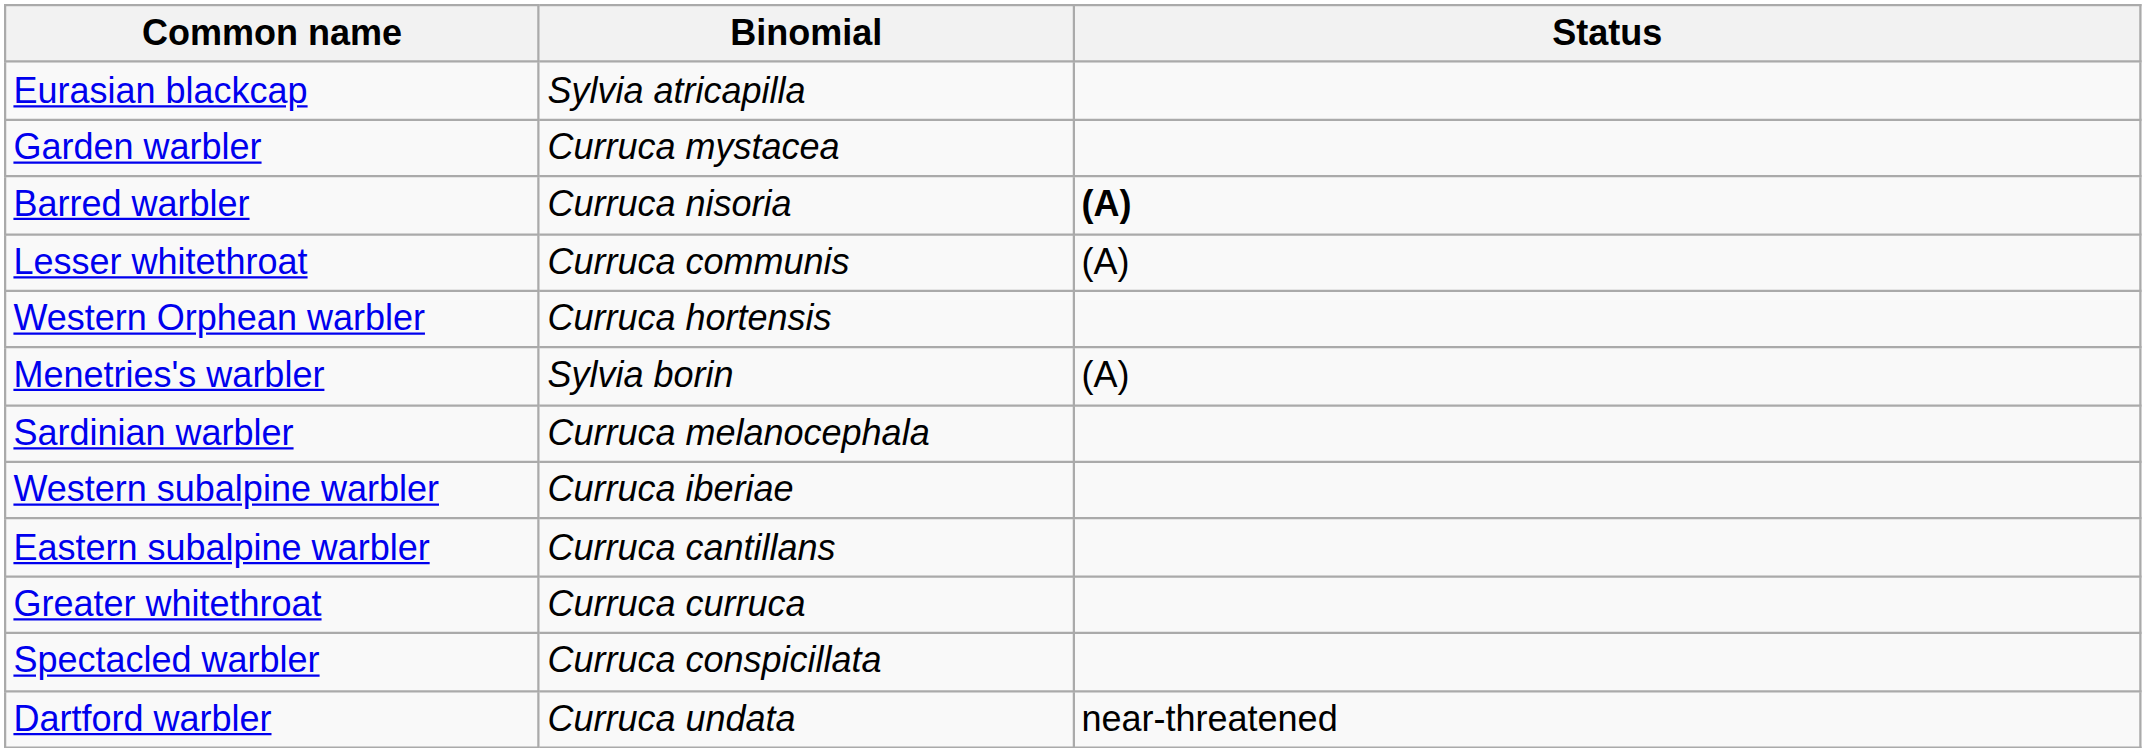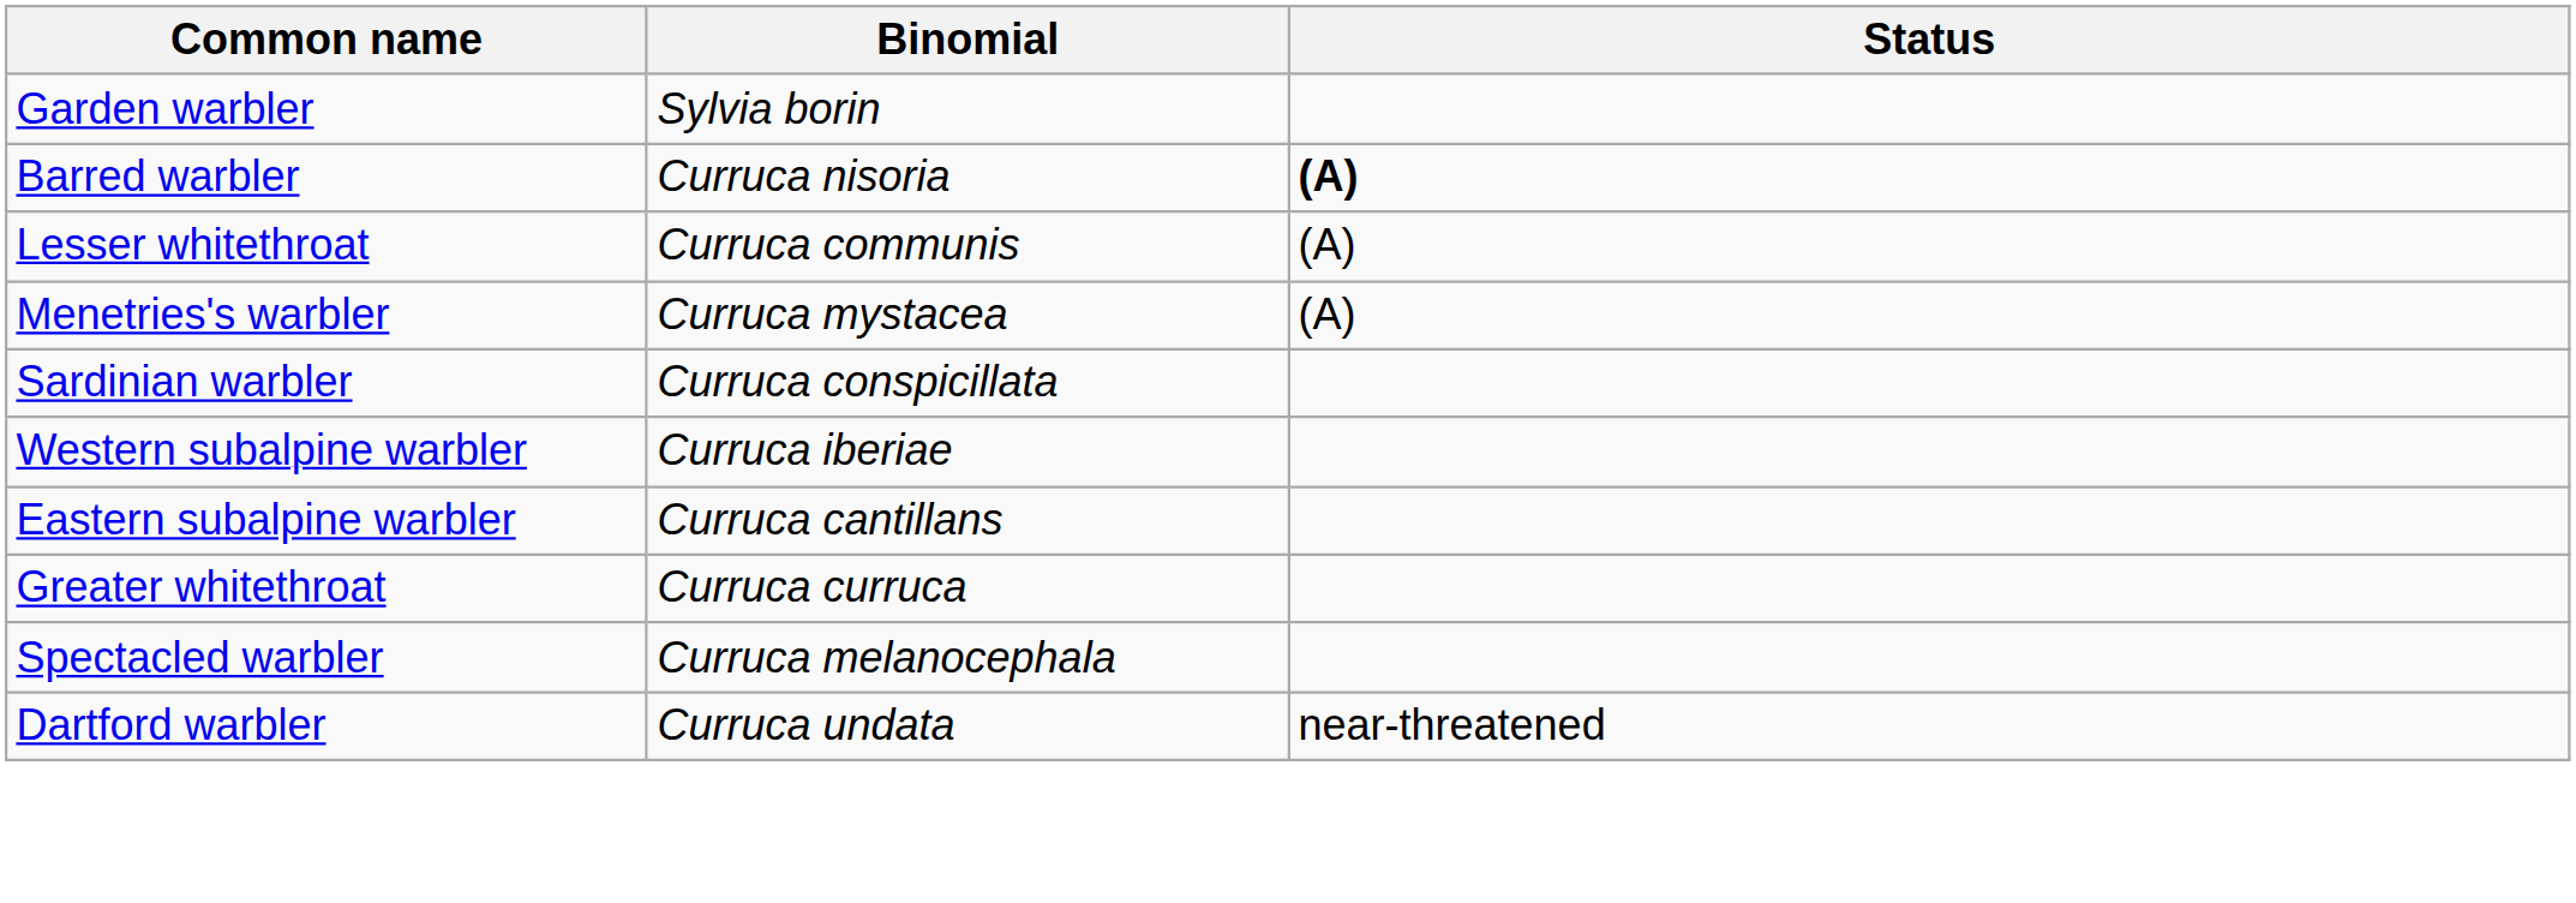 <table width=60% class="wikitable">
 <tr>
 <th width=15%>Common name</th>
 <th width=15%>Binomial</th>
 <th width=30%>Status</th>
 </tr>
 <tr>
-<td><a href='#'>Eurasian blackcap</a></td>
-<td><em>Sylvia atricapilla</em></td>
-<td></td>
-</tr>
-<tr>
 <td><a href='#'>Garden warbler</a></td>
-<td><em>Curruca mystacea</em></td>
+<td><em>Sylvia borin</em></td>
 <td></td>
 </tr>
 <tr>
 <td><a href='#'>Barred warbler</a></td>
 <td><em>Curruca nisoria</em></td>
 <td><strong>(A)</strong></td>
 </tr>
 <tr>
 <td><a href='#'>Lesser whitethroat</a></td>
 <td><em>Curruca communis</em></td>
 <td>(A)</td>
 </tr>
 <tr>
-<td><a href='#'>Western Orphean warbler</a></td>
-<td><em>Curruca hortensis</em></td>
-<td></td>
-</tr>
-<tr>
 <td><a href='#'>Menetries's warbler</a></td>
-<td><em>Sylvia borin</em></td>
+<td><em>Curruca mystacea</em></td>
 <td>(A)</td>
 </tr>
 <tr>
 <td><a href='#'>Sardinian warbler</a></td>
-<td><em>Curruca melanocephala</em></td>
+<td><em>Curruca conspicillata</em></td>
 <td></td>
 </tr>
 <tr>
 <td><a href='#'>Western subalpine warbler</a></td>
 <td><em>Curruca iberiae</em></td>
 <td></td>
 </tr>
 <tr>
 <td><a href='#'>Eastern subalpine warbler</a></td>
 <td><em>Curruca cantillans</em></td>
 <td></td>
 </tr>
 <tr>
 <td><a href='#'>Greater whitethroat</a></td>
 <td><em>Curruca curruca</em></td>
 <td></td>
 </tr>
 <tr>
 <td><a href='#'>Spectacled warbler</a></td>
-<td><em>Curruca conspicillata</em></td>
+<td><em>Curruca melanocephala</em></td>
 <td></td>
 </tr>
 <tr>
 <td><a href='#'>Dartford warbler</a></td>
 <td><em>Curruca undata</em></td>
 <td>near-threatened</td>
 </tr>
 </table>
